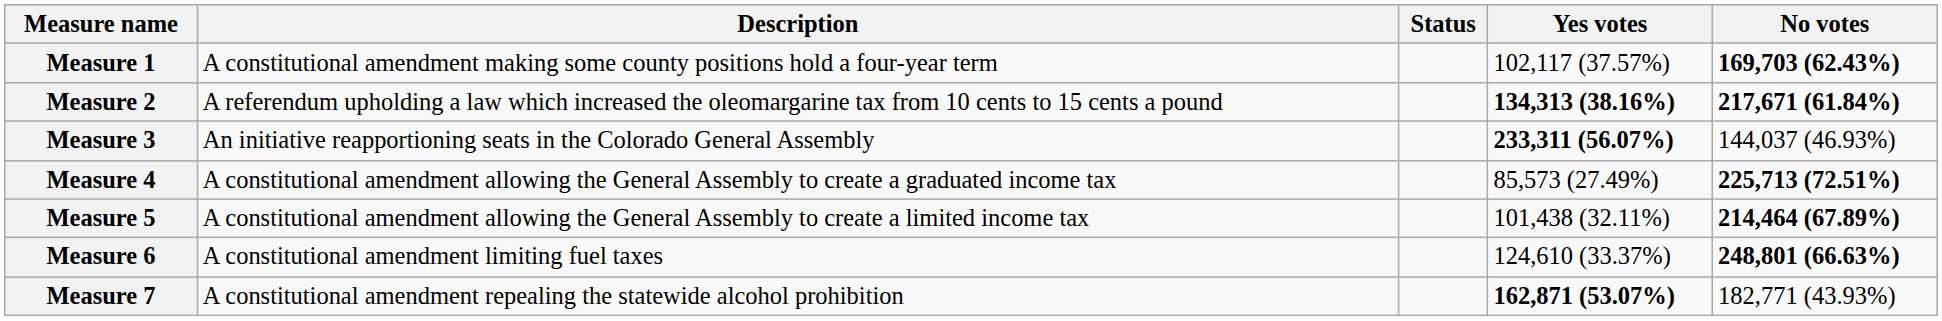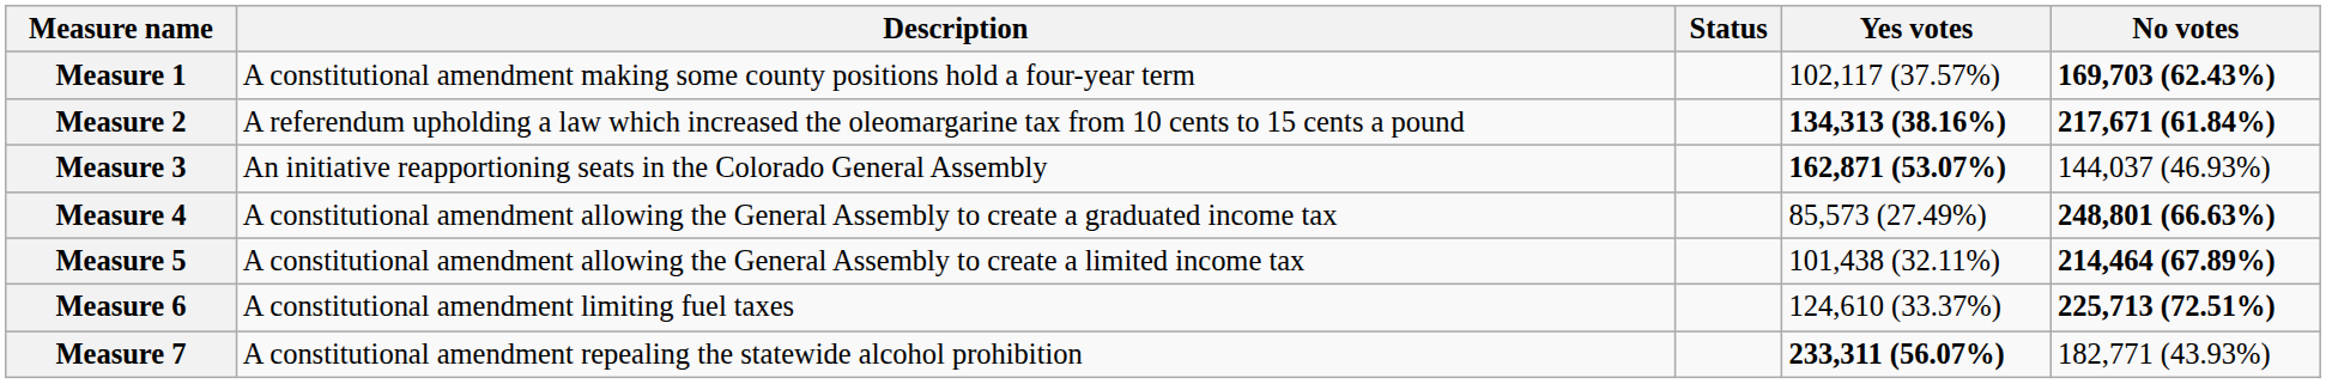 <table class="wikitable sortable plainrowheaders" style="width:100%">
 <tr>
 <th scope="col">Measure name</th>
 <th class="unsortable" scope="col">Description</th>
 <th scope="col">Status</th>
 <th scope="col">Yes votes</th>
 <th scope="col">No votes</th>
 </tr>
 <tr>
 <th scope="row">Measure 1</th>
 <td>A constitutional amendment making some county positions hold a four-year term</td>
 <td></td>
 <td>102,117 (37.57%)</td>
 <td><strong>169,703 (62.43%)</strong></td>
 </tr>
 <tr>
 <th scope="row">Measure 2</th>
 <td>A referendum upholding a law which increased the oleomargarine tax from 10 cents to 15 cents a pound</td>
 <td></td>
 <td><strong>134,313 (38.16%)</strong></td>
 <td><strong>217,671 (61.84%)</strong></td>
 </tr>
 <tr>
 <th scope="row">Measure 3</th>
 <td>An initiative reapportioning seats in the Colorado General Assembly</td>
 <td></td>
-<td><strong>233,311 (56.07%)</strong></td>
+<td><strong>162,871 (53.07%)</strong></td>
 <td>144,037 (46.93%)</td>
 </tr>
 <tr>
 <th scope="row">Measure 4</th>
 <td>A constitutional amendment allowing the General Assembly to create a graduated income tax</td>
 <td></td>
 <td>85,573 (27.49%)</td>
-<td><strong>225,713 (72.51%)</strong></td>
+<td><strong>248,801 (66.63%)</strong></td>
 </tr>
 <tr>
 <th scope="row">Measure 5</th>
 <td>A constitutional amendment allowing the General Assembly to create a limited income tax</td>
 <td></td>
 <td>101,438 (32.11%)</td>
 <td><strong>214,464 (67.89%)</strong></td>
 </tr>
 <tr>
 <th scope="row">Measure 6</th>
 <td>A constitutional amendment limiting fuel taxes</td>
 <td></td>
 <td>124,610 (33.37%)</td>
-<td><strong>248,801 (66.63%)</strong></td>
+<td><strong>225,713 (72.51%)</strong></td>
 </tr>
 <tr>
 <th scope="row">Measure 7</th>
 <td>A constitutional amendment repealing the statewide alcohol prohibition</td>
 <td></td>
-<td><strong>162,871 (53.07%)</strong></td>
+<td><strong>233,311 (56.07%)</strong></td>
 <td>182,771 (43.93%)</td>
 </tr>
 </table>
